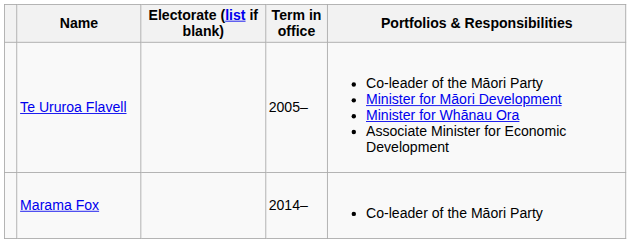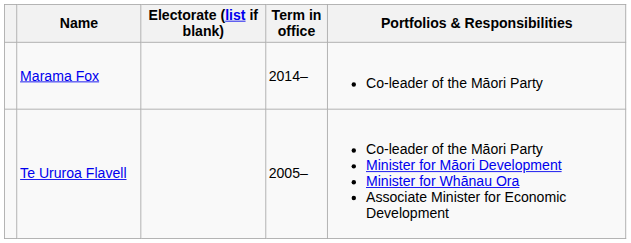 <table class="wikitable" style="width:80%;">
 <tr>
 <th style="width:2%;"></th>
 <th style="width:20%;">Name</th>
 <th style="width:20%;">Electorate (<a href='#'>list</a> if blank)</th>
 <th style="width:10%;">Term in office</th>
 <th style="width:48%;">Portfolios & Responsibilities</th>
 </tr>
 <tr>
 <td bgcolor=></td>
+<td><a href='#'>Marama Fox</a></td>
+<td></td>
+<td>2014–</td>
+<td><br><ul><li>Co-leader of the Māori Party</li></ul></td>
+</tr>
+<tr>
+<td bgcolor=></td>
 <td><a href='#'>Te Ururoa Flavell</a></td>
 <td></td>
 <td>2005–</td>
 <td><br><ul><li>Co-leader of the Māori Party</li><li><a href='#'>Minister for Māori Development</a></li><li><a href='#'>Minister for Whānau Ora</a></li><li>Associate Minister for Economic Development</li></ul></td>
 </tr>
-<tr>
-<td bgcolor=></td>
-<td><a href='#'>Marama Fox</a></td>
-<td></td>
-<td>2014–</td>
-<td><br><ul><li>Co-leader of the Māori Party</li></ul></td>
-</tr>
 </table>
